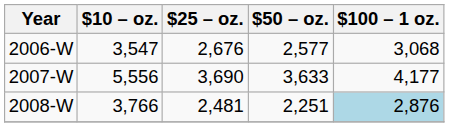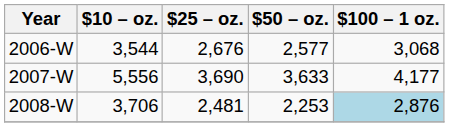 <table class="wikitable collapsible sortable">
 <tr>
 <th>Year</th>
 <th>$10 –  oz.</th>
 <th>$25 –  oz.</th>
 <th>$50 –  oz.</th>
 <th>$100 – 1 oz.</th>
 </tr>
 <tr>
 <td>2006-W</td>
-<td align="right">3,547</td>
+<td align="right">3,544</td>
 <td align="right">2,676</td>
 <td align="right">2,577</td>
 <td align="right">3,068</td>
 </tr>
 <tr>
 <td>2007-W</td>
 <td align="right">5,556</td>
 <td align="right">3,690</td>
 <td align="right">3,633</td>
 <td align="right">4,177</td>
 </tr>
 <tr>
 <td>2008-W</td>
-<td align="right">3,766</td>
+<td align="right">3,706</td>
 <td align="right">2,481</td>
-<td align="right">2,251</td>
+<td align="right">2,253</td>
 <td align="right" style="background: lightblue;">2,876</td>
 </tr>
 <tr>
 </tr>
 </table>
